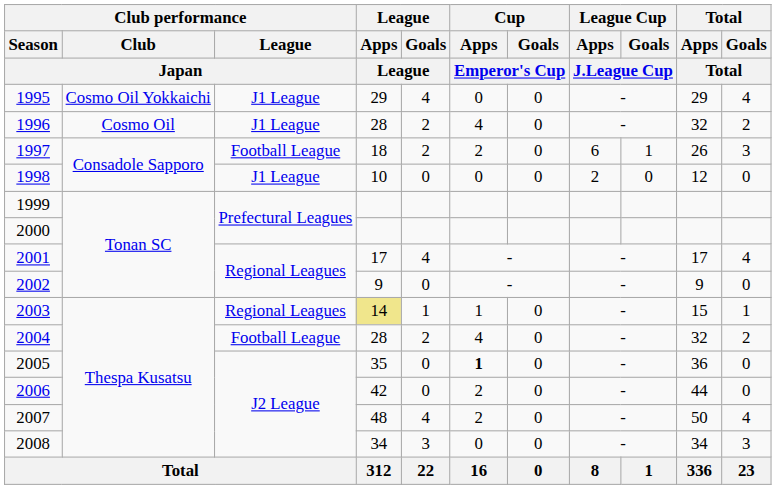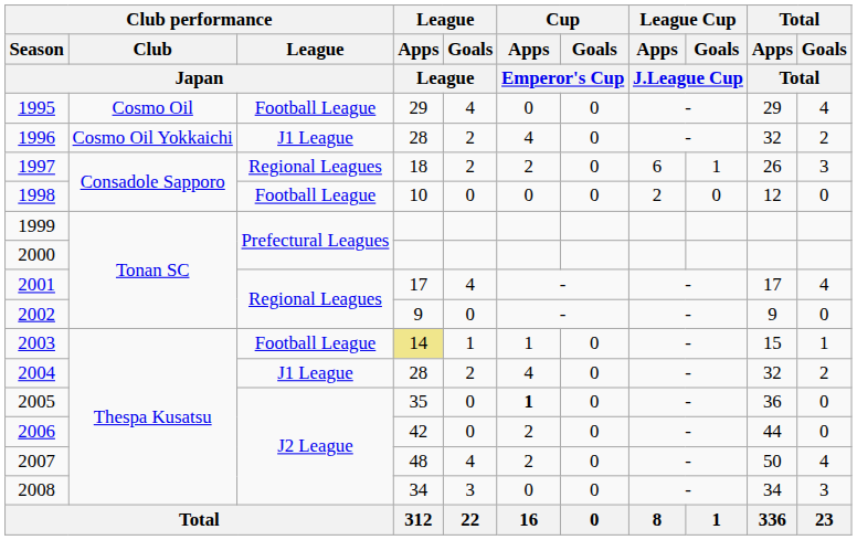 <table class="wikitable" style="text-align:center;">
 <tr>
 <th colspan=3>Club performance</th>
 <th colspan=2>League</th>
 <th colspan=2>Cup</th>
 <th colspan=2>League Cup</th>
 <th colspan=2>Total</th>
 </tr>
 <tr>
 <th>Season</th>
 <th>Club</th>
 <th>League</th>
 <th>Apps</th>
 <th>Goals</th>
 <th>Apps</th>
 <th>Goals</th>
 <th>Apps</th>
 <th>Goals</th>
 <th>Apps</th>
 <th>Goals</th>
 </tr>
 <tr>
 <th colspan=3>Japan</th>
 <th colspan=2>League</th>
 <th colspan=2><a href='#'>Emperor's Cup</a></th>
 <th colspan=2><a href='#'>J.League Cup</a></th>
 <th colspan=2>Total</th>
 </tr>
 <tr>
 <td><a href='#'>1995</a></td>
-<td><a href='#'>Cosmo Oil Yokkaichi</a></td>
-<td><a href='#'>J1 League</a></td>
+<td><a href='#'>Cosmo Oil</a></td>
+<td><a href='#'>Football League</a></td>
 <td>29</td>
 <td>4</td>
 <td>0</td>
 <td>0</td>
 <td colspan="2">-</td>
 <td>29</td>
 <td>4</td>
 </tr>
 <tr>
 <td><a href='#'>1996</a></td>
-<td><a href='#'>Cosmo Oil</a></td>
+<td><a href='#'>Cosmo Oil Yokkaichi</a></td>
 <td><a href='#'>J1 League</a></td>
 <td>28</td>
 <td>2</td>
 <td>4</td>
 <td>0</td>
 <td colspan="2">-</td>
 <td>32</td>
 <td>2</td>
 </tr>
 <tr>
 <td><a href='#'>1997</a></td>
 <td rowspan="2"><a href='#'>Consadole Sapporo</a></td>
-<td><a href='#'>Football League</a></td>
+<td><a href='#'>Regional Leagues</a></td>
 <td>18</td>
 <td>2</td>
 <td>2</td>
 <td>0</td>
 <td>6</td>
 <td>1</td>
 <td>26</td>
 <td>3</td>
 </tr>
 <tr>
 <td><a href='#'>1998</a></td>
-<td><a href='#'>J1 League</a></td>
+<td><a href='#'>Football League</a></td>
 <td>10</td>
 <td>0</td>
 <td>0</td>
 <td>0</td>
 <td>2</td>
 <td>0</td>
 <td>12</td>
 <td>0</td>
 </tr>
 <tr>
 <td>1999</td>
 <td rowspan="4"><a href='#'>Tonan SC</a></td>
 <td rowspan="2"><a href='#'>Prefectural Leagues</a></td>
 <td></td>
 <td></td>
 <td></td>
 <td></td>
 <td></td>
 <td></td>
 <td></td>
 <td></td>
 </tr>
 <tr>
 <td>2000</td>
 <td></td>
 <td></td>
 <td></td>
 <td></td>
 <td></td>
 <td></td>
 <td></td>
 <td></td>
 </tr>
 <tr>
 <td><a href='#'>2001</a></td>
 <td rowspan="2"><a href='#'>Regional Leagues</a></td>
 <td>17</td>
 <td>4</td>
 <td colspan="2">-</td>
 <td colspan="2">-</td>
 <td>17</td>
 <td>4</td>
 </tr>
 <tr>
 <td><a href='#'>2002</a></td>
 <td>9</td>
 <td>0</td>
 <td colspan="2">-</td>
 <td colspan="2">-</td>
 <td>9</td>
 <td>0</td>
 </tr>
 <tr>
 <td><a href='#'>2003</a></td>
 <td rowspan="6"><a href='#'>Thespa Kusatsu</a></td>
-<td><a href='#'>Regional Leagues</a></td>
+<td><a href='#'>Football League</a></td>
 <td style="background: khaki;">14</td>
 <td>1</td>
 <td>1</td>
 <td>0</td>
 <td colspan="2">-</td>
 <td>15</td>
 <td>1</td>
 </tr>
 <tr>
 <td><a href='#'>2004</a></td>
-<td><a href='#'>Football League</a></td>
+<td><a href='#'>J1 League</a></td>
 <td>28</td>
 <td>2</td>
 <td>4</td>
 <td>0</td>
 <td colspan="2">-</td>
 <td>32</td>
 <td>2</td>
 </tr>
 <tr>
 <td>2005</td>
 <td rowspan="4"><a href='#'>J2 League</a></td>
 <td>35</td>
 <td>0</td>
 <td><strong>1</strong></td>
 <td>0</td>
 <td colspan="2">-</td>
 <td>36</td>
 <td>0</td>
 </tr>
 <tr>
 <td><a href='#'>2006</a></td>
 <td>42</td>
 <td>0</td>
 <td>2</td>
 <td>0</td>
 <td colspan="2">-</td>
 <td>44</td>
 <td>0</td>
 </tr>
 <tr>
 <td>2007</td>
 <td>48</td>
 <td>4</td>
 <td>2</td>
 <td>0</td>
 <td colspan="2">-</td>
 <td>50</td>
 <td>4</td>
 </tr>
 <tr>
 <td>2008</td>
 <td>34</td>
 <td>3</td>
 <td>0</td>
 <td>0</td>
 <td colspan="2">-</td>
 <td>34</td>
 <td>3</td>
 </tr>
 <tr>
 <th colspan=3>Total</th>
 <th>312</th>
 <th>22</th>
 <th>16</th>
 <th>0</th>
 <th>8</th>
 <th>1</th>
 <th>336</th>
 <th>23</th>
 </tr>
 </table>
